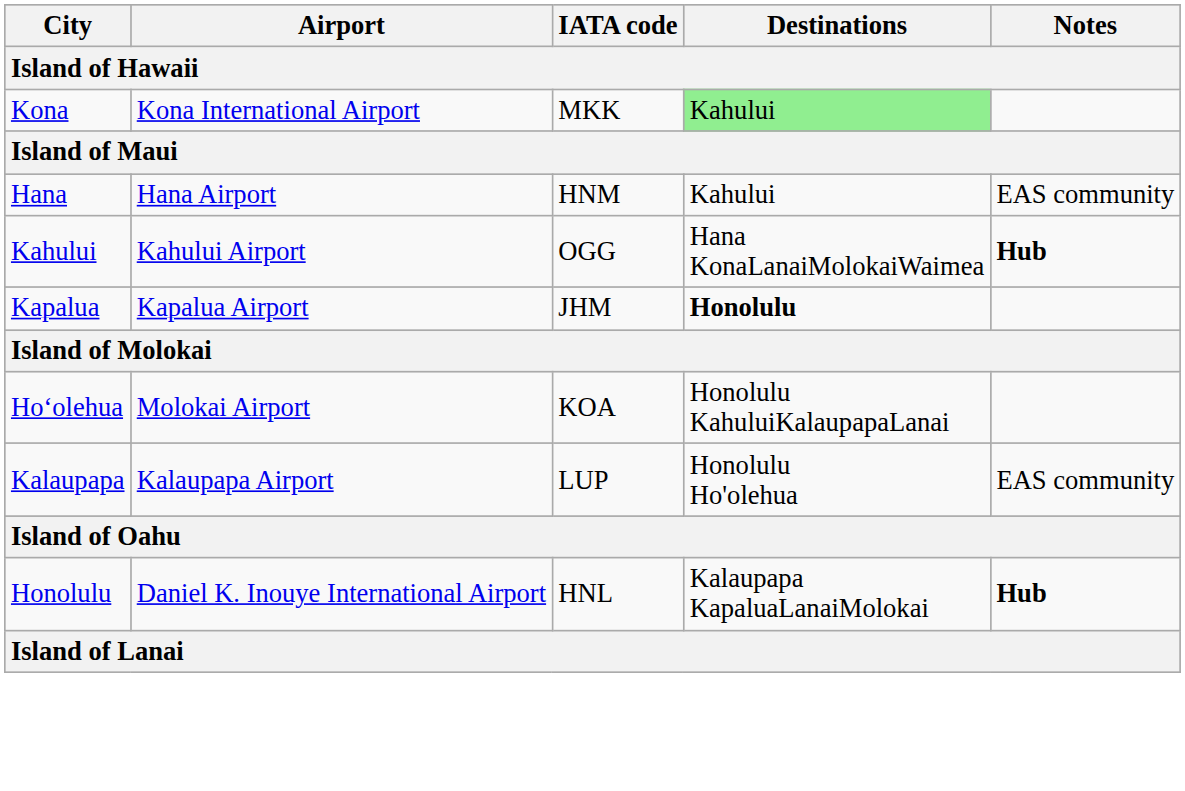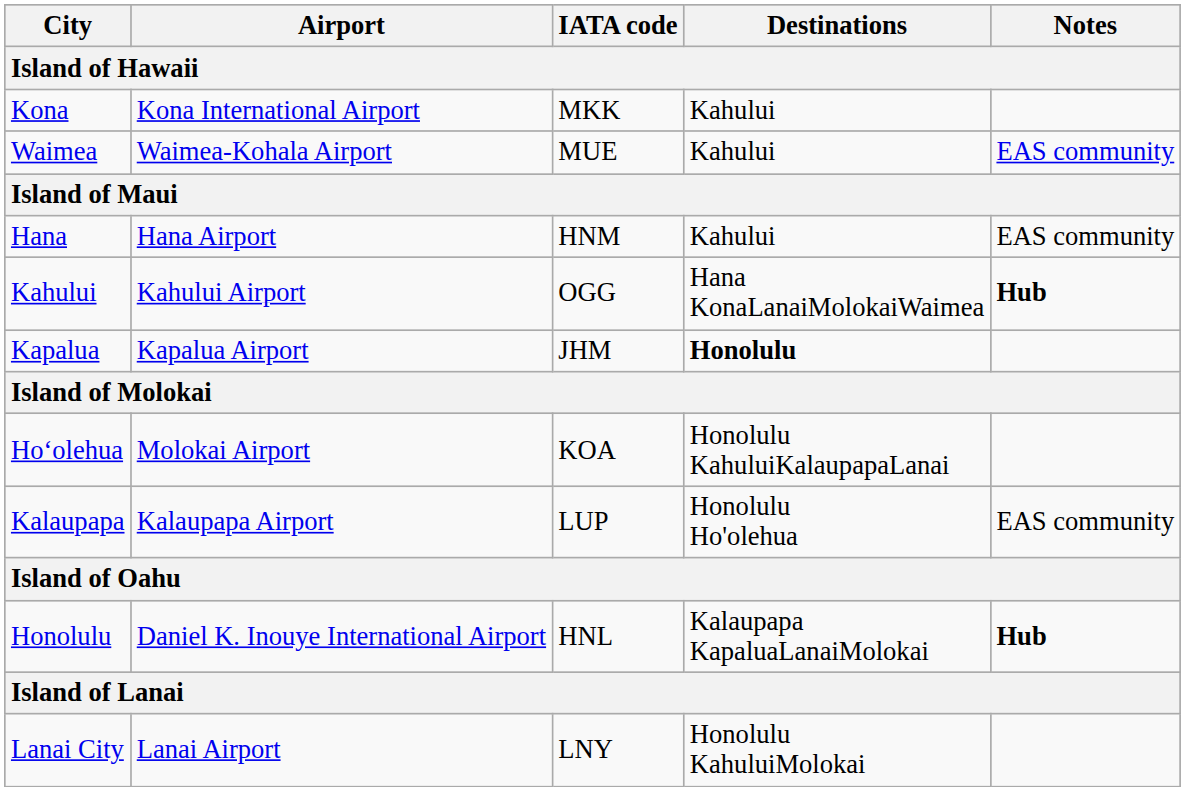 <table class="wikitable">
 <tr>
 <th>City</th>
 <th>Airport</th>
 <th>IATA code</th>
 <th>Destinations</th>
 <th>Notes</th>
 </tr>
 <tr>
 <th colspan="5" style="text-align: left;">Island of Hawaii</th>
 </tr>
 <tr>
 <td><a href='#'>Kona</a></td>
 <td><a href='#'>Kona International Airport</a></td>
 <td>MKK</td>
-<td style="background: lightgreen;">Kahului</td>
+<td>Kahului</td>
 <td></td>
+</tr>
+<tr>
+<td><a href='#'>Waimea</a></td>
+<td><a href='#'>Waimea-Kohala Airport</a></td>
+<td>MUE</td>
+<td>Kahului</td>
+<td><a href='#'>EAS community</a></td>
 </tr>
 <tr>
 <th colspan="5" style="text-align: left;">Island of Maui</th>
 </tr>
 <tr>
 <td><a href='#'>Hana</a></td>
 <td><a href='#'>Hana Airport</a></td>
 <td>HNM</td>
 <td>Kahului</td>
 <td>EAS community</td>
 </tr>
 <tr>
 <td><a href='#'>Kahului</a></td>
 <td><a href='#'>Kahului Airport</a></td>
 <td>OGG</td>
 <td>Hana<br>KonaLanaiMolokaiWaimea</td>
 <td><strong>Hub</strong></td>
 </tr>
 <tr>
 <td><a href='#'>Kapalua</a></td>
 <td><a href='#'>Kapalua Airport</a></td>
 <td>JHM</td>
 <td><strong>Honolulu</strong></td>
 <td></td>
 </tr>
 <tr>
 <th colspan="5" style="text-align: left;">Island of Molokai</th>
 </tr>
 <tr>
 <td><a href='#'>Hoʻolehua</a></td>
 <td><a href='#'>Molokai Airport</a></td>
 <td>KOA</td>
 <td>Honolulu<br>KahuluiKalaupapaLanai</td>
 <td></td>
 </tr>
 <tr>
 <td><a href='#'>Kalaupapa</a></td>
 <td><a href='#'>Kalaupapa Airport</a></td>
 <td>LUP</td>
 <td>Honolulu<br>Ho'olehua</td>
 <td>EAS community</td>
 </tr>
 <tr>
 <th colspan="5" style="text-align: left;">Island of Oahu</th>
 </tr>
 <tr>
 <td><a href='#'>Honolulu</a></td>
 <td><a href='#'>Daniel K. Inouye International Airport</a></td>
 <td>HNL</td>
 <td>Kalaupapa<br>KapaluaLanaiMolokai</td>
 <td><strong>Hub</strong></td>
 </tr>
 <tr>
 <th colspan="5" style="text-align: left;">Island of Lanai</th>
 </tr>
+<tr>
+<td><a href='#'>Lanai City</a></td>
+<td><a href='#'>Lanai Airport</a></td>
+<td>LNY</td>
+<td>Honolulu<br>KahuluiMolokai</td>
+<td></td>
+</tr>
 </table>
